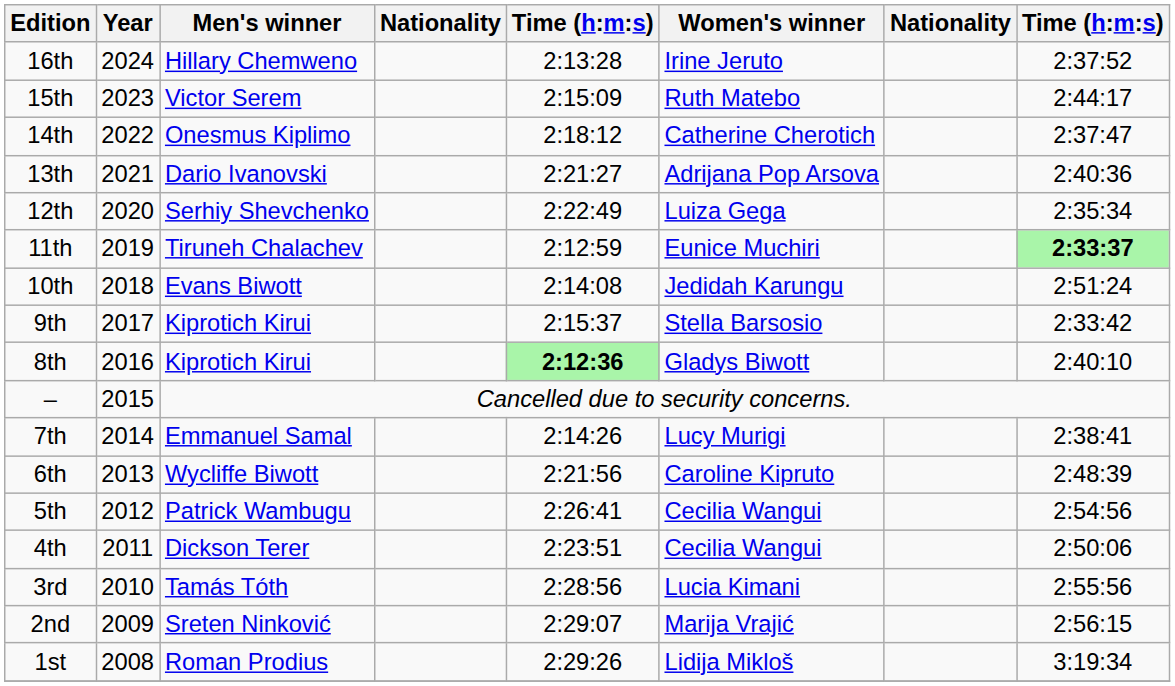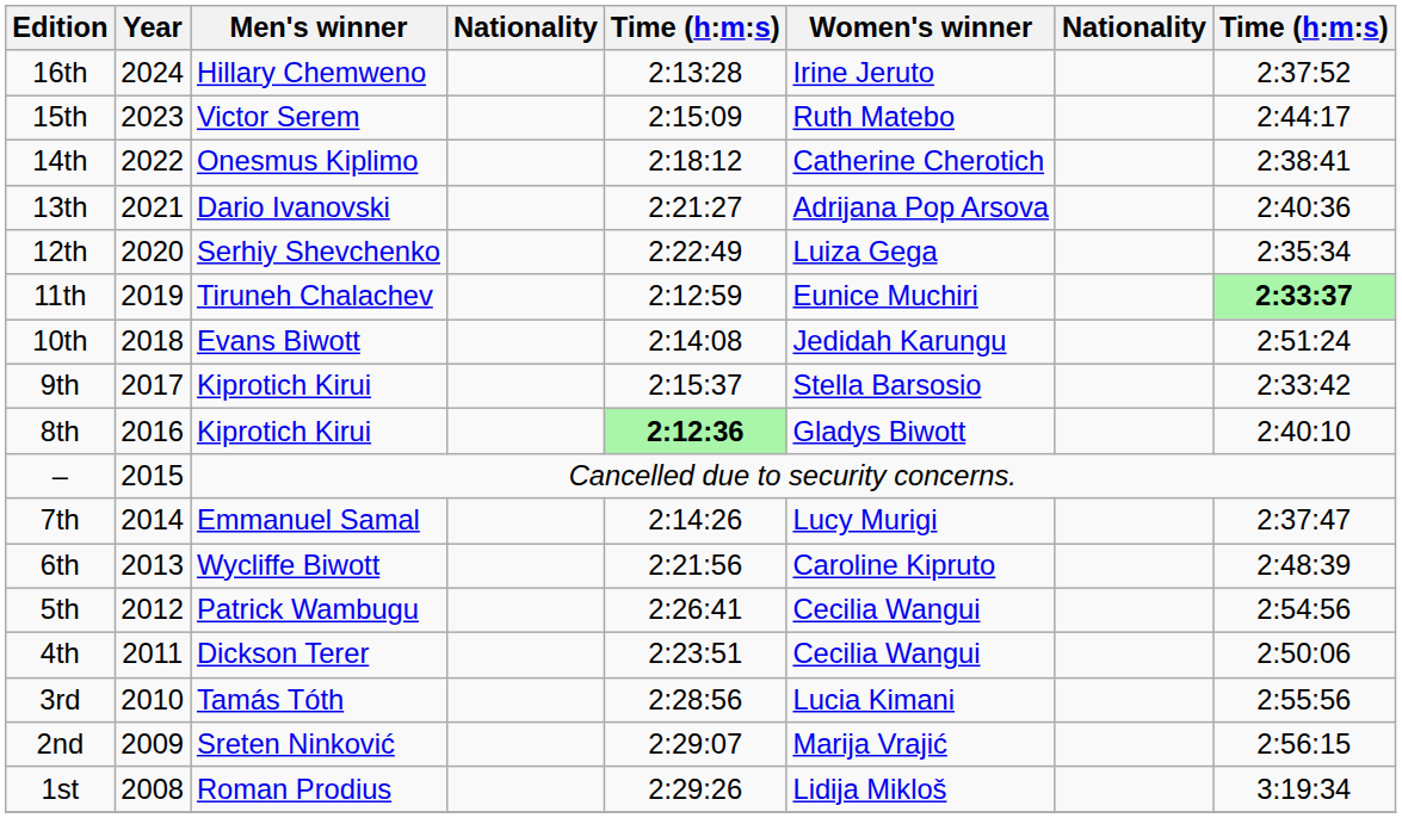 <table class="wikitable" style="text-align:center">
 <tr>
 <th>Edition</th>
 <th>Year</th>
 <th>Men's winner</th>
 <th>Nationality</th>
 <th>Time (<a href='#'>h</a>:<a href='#'>m</a>:<a href='#'>s</a>)</th>
 <th>Women's winner</th>
 <th>Nationality</th>
 <th>Time (<a href='#'>h</a>:<a href='#'>m</a>:<a href='#'>s</a>)</th>
 </tr>
 <tr>
 <td>16th</td>
 <td>2024</td>
 <td align=left><a href='#'>Hillary Chemweno</a></td>
 <td align=left></td>
 <td>2:13:28</td>
 <td align=left><a href='#'>Irine Jeruto</a></td>
 <td align=left></td>
 <td>2:37:52</td>
 </tr>
 <tr>
 <td>15th</td>
 <td>2023</td>
 <td align=left><a href='#'>Victor Serem</a></td>
 <td align=left></td>
 <td>2:15:09</td>
 <td align=left><a href='#'>Ruth Matebo</a></td>
 <td align=left></td>
 <td>2:44:17</td>
 </tr>
 <tr>
 <td>14th </td>
 <td>2022</td>
 <td align=left><a href='#'>Onesmus Kiplimo</a></td>
 <td align=left></td>
 <td>2:18:12</td>
 <td align=left><a href='#'>Catherine Cherotich</a></td>
 <td align=left></td>
-<td>2:37:47</td>
+<td>2:38:41</td>
 </tr>
 <tr>
 <td>13th</td>
 <td>2021</td>
 <td align=left><a href='#'>Dario Ivanovski</a></td>
 <td align=left></td>
 <td>2:21:27</td>
 <td align=left><a href='#'>Adrijana Pop Arsova</a></td>
 <td align=left></td>
 <td>2:40:36</td>
 </tr>
 <tr>
 <td>12th</td>
 <td>2020</td>
 <td align=left><a href='#'>Serhiy Shevchenko</a></td>
 <td align=left></td>
 <td>2:22:49</td>
 <td align=left><a href='#'>Luiza Gega</a></td>
 <td align=left></td>
 <td>2:35:34</td>
 </tr>
 <tr>
 <td>11th</td>
 <td>2019</td>
 <td align=left><a href='#'>Tiruneh Chalachev</a></td>
 <td align=left></td>
 <td>2:12:59</td>
 <td align=left><a href='#'>Eunice Muchiri</a></td>
 <td align=left></td>
 <td bgcolor=#A9F5A9><strong>2:33:37</strong></td>
 </tr>
 <tr>
 <td>10th</td>
 <td>2018</td>
 <td align=left><a href='#'>Evans Biwott</a></td>
 <td align=left></td>
 <td>2:14:08</td>
 <td align=left><a href='#'>Jedidah Karungu</a></td>
 <td align=left></td>
 <td>2:51:24</td>
 </tr>
 <tr>
 <td>9th</td>
 <td>2017</td>
 <td align=left><a href='#'>Kiprotich Kirui</a></td>
 <td align=left></td>
 <td>2:15:37</td>
 <td align=left><a href='#'>Stella Barsosio</a></td>
 <td align=left></td>
 <td>2:33:42</td>
 </tr>
 <tr>
 <td>8th</td>
 <td>2016</td>
 <td align=left><a href='#'>Kiprotich Kirui</a></td>
 <td align=left></td>
 <td bgcolor=#A9F5A9><strong>2:12:36</strong></td>
 <td align=left><a href='#'>Gladys Biwott</a></td>
 <td align=left></td>
 <td>2:40:10</td>
 </tr>
 <tr>
 <td>–</td>
 <td>2015</td>
 <td colspan=6><em>Cancelled due to security concerns.</em></td>
 </tr>
 <tr>
 <td>7th</td>
 <td>2014</td>
 <td align=left><a href='#'>Emmanuel Samal</a></td>
 <td align=left></td>
 <td>2:14:26</td>
 <td align=left><a href='#'>Lucy Murigi</a></td>
 <td align=left></td>
-<td>2:38:41</td>
+<td>2:37:47</td>
 </tr>
 <tr>
 <td>6th</td>
 <td>2013</td>
 <td align=left><a href='#'>Wycliffe Biwott</a></td>
 <td align=left></td>
 <td>2:21:56</td>
 <td align=left><a href='#'>Caroline Kipruto</a></td>
 <td align=left></td>
 <td>2:48:39</td>
 </tr>
 <tr>
 <td>5th</td>
 <td>2012</td>
 <td align=left><a href='#'>Patrick Wambugu</a></td>
 <td align=left></td>
 <td>2:26:41</td>
 <td align=left><a href='#'>Cecilia Wangui</a></td>
 <td align=left></td>
 <td>2:54:56</td>
 </tr>
 <tr>
 <td>4th</td>
 <td>2011</td>
 <td align=left><a href='#'>Dickson Terer</a></td>
 <td align=left></td>
 <td>2:23:51</td>
 <td align=left><a href='#'>Cecilia Wangui</a></td>
 <td align=left></td>
 <td>2:50:06</td>
 </tr>
 <tr>
 <td>3rd</td>
 <td>2010</td>
 <td align=left><a href='#'>Tamás Tóth</a></td>
 <td align=left></td>
 <td>2:28:56</td>
 <td align=left><a href='#'>Lucia Kimani</a></td>
 <td align=left></td>
 <td>2:55:56</td>
 </tr>
 <tr>
 <td>2nd</td>
 <td>2009</td>
 <td align=left><a href='#'>Sreten Ninković</a></td>
 <td align=left></td>
 <td>2:29:07</td>
 <td align=left><a href='#'>Marija Vrajić</a></td>
 <td align=left></td>
 <td>2:56:15</td>
 </tr>
 <tr>
 <td>1st</td>
 <td>2008</td>
 <td align=left><a href='#'>Roman Prodius</a></td>
 <td align=left></td>
 <td>2:29:26</td>
 <td align=left><a href='#'>Lidija Mikloš</a></td>
 <td align=left></td>
 <td>3:19:34</td>
 </tr>
 <tr>
 </tr>
 </table>
